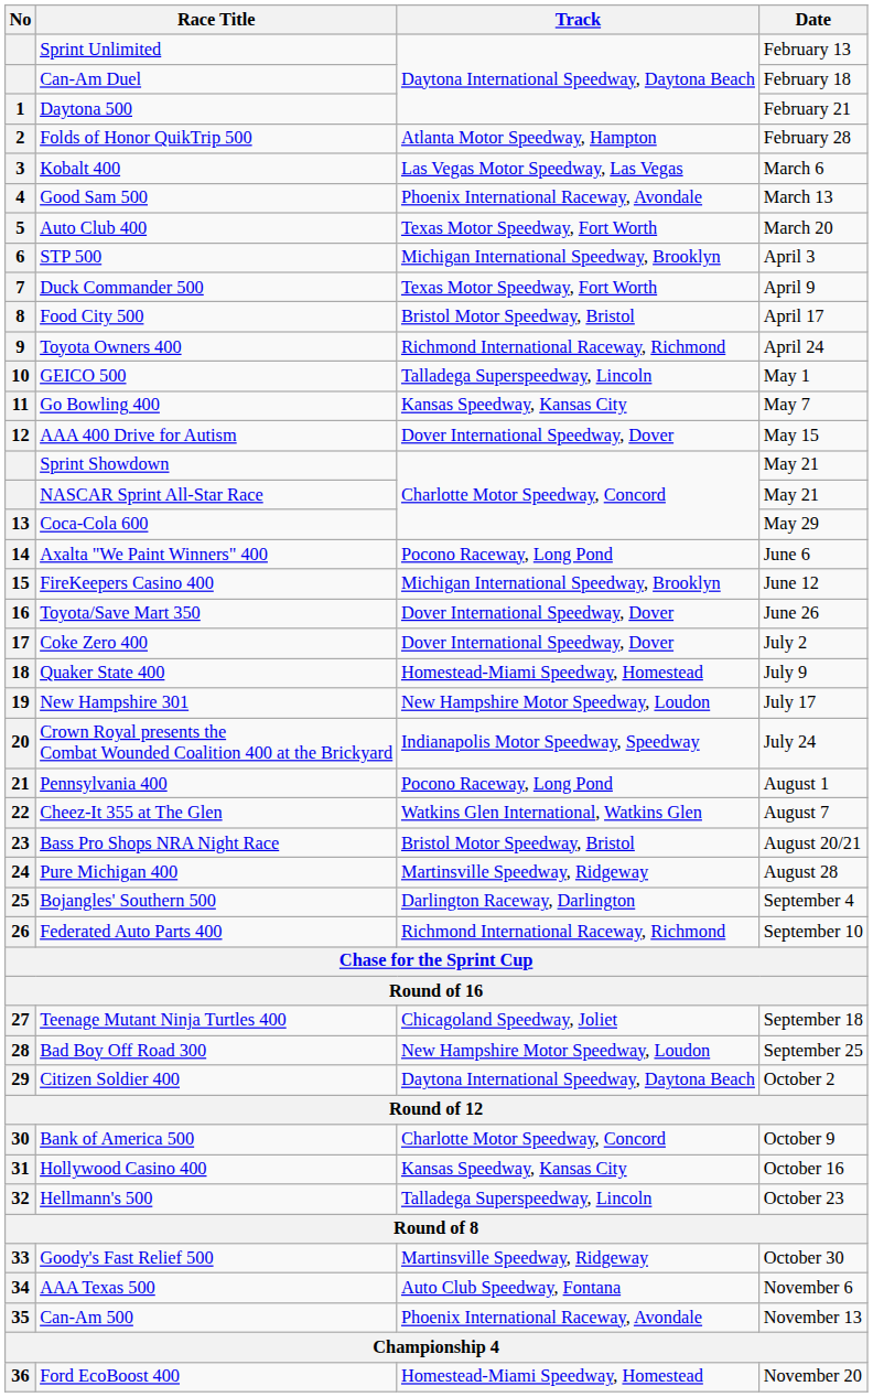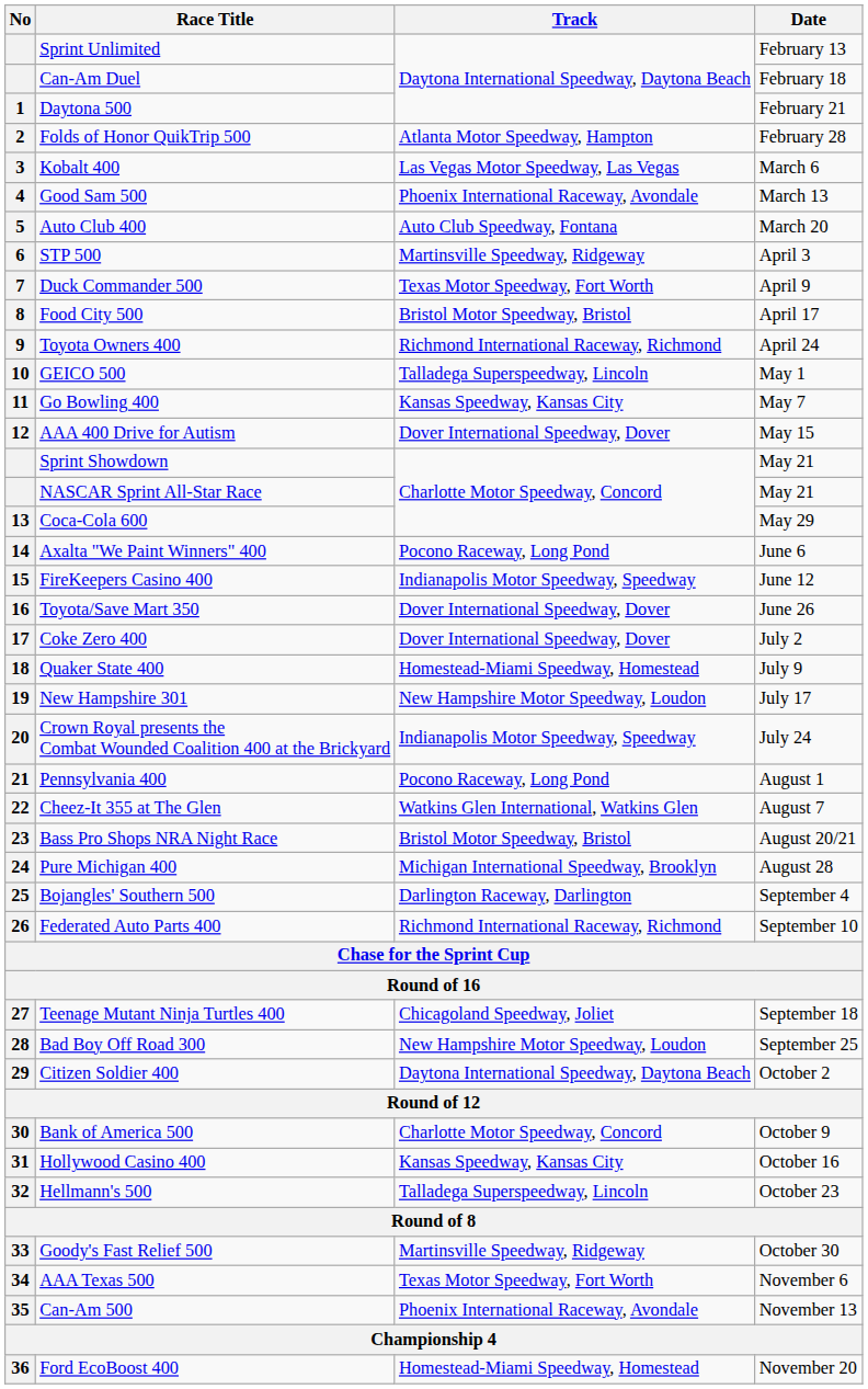 <table class="wikitable" style="font-size:85%">
 <tr>
 <th>No</th>
 <th>Race Title</th>
 <th><a href='#'>Track</a></th>
 <th>Date</th>
 </tr>
 <tr>
 <th></th>
 <td><a href='#'>Sprint Unlimited</a></td>
 <td rowspan=3><a href='#'>Daytona International Speedway</a>, <a href='#'>Daytona Beach</a></td>
 <td>February 13</td>
 </tr>
 <tr>
 <th></th>
 <td><a href='#'>Can-Am Duel</a></td>
 <td>February 18</td>
 </tr>
 <tr>
 <th>1</th>
 <td><a href='#'>Daytona 500</a></td>
 <td>February 21</td>
 </tr>
 <tr>
 <th>2</th>
 <td><a href='#'>Folds of Honor QuikTrip 500</a></td>
 <td><a href='#'>Atlanta Motor Speedway</a>, <a href='#'>Hampton</a></td>
 <td>February 28</td>
 </tr>
 <tr>
 <th>3</th>
 <td><a href='#'>Kobalt 400</a></td>
 <td><a href='#'>Las Vegas Motor Speedway</a>, <a href='#'>Las Vegas</a></td>
 <td>March 6</td>
 </tr>
 <tr>
 <th>4</th>
 <td><a href='#'>Good Sam 500</a></td>
 <td><a href='#'>Phoenix International Raceway</a>, <a href='#'>Avondale</a></td>
 <td>March 13</td>
 </tr>
 <tr>
 <th>5</th>
 <td><a href='#'>Auto Club 400</a></td>
-<td><a href='#'>Texas Motor Speedway</a>, <a href='#'>Fort Worth</a></td>
+<td><a href='#'>Auto Club Speedway</a>, <a href='#'>Fontana</a></td>
 <td>March 20</td>
 </tr>
 <tr>
 <th>6</th>
 <td><a href='#'>STP 500</a></td>
-<td><a href='#'>Michigan International Speedway</a>, <a href='#'>Brooklyn</a></td>
+<td><a href='#'>Martinsville Speedway</a>, <a href='#'>Ridgeway</a></td>
 <td>April 3</td>
 </tr>
 <tr>
 <th>7</th>
 <td><a href='#'>Duck Commander 500</a></td>
 <td><a href='#'>Texas Motor Speedway</a>, <a href='#'>Fort Worth</a></td>
 <td>April 9</td>
 </tr>
 <tr>
 <th>8</th>
 <td><a href='#'>Food City 500</a></td>
 <td><a href='#'>Bristol Motor Speedway</a>, <a href='#'>Bristol</a></td>
 <td>April 17</td>
 </tr>
 <tr>
 <th>9</th>
 <td><a href='#'>Toyota Owners 400</a></td>
 <td><a href='#'>Richmond International Raceway</a>, <a href='#'>Richmond</a></td>
 <td>April 24</td>
 </tr>
 <tr>
 <th>10</th>
 <td><a href='#'>GEICO 500</a></td>
 <td><a href='#'>Talladega Superspeedway</a>, <a href='#'>Lincoln</a></td>
 <td>May 1</td>
 </tr>
 <tr>
 <th>11</th>
 <td><a href='#'>Go Bowling 400</a></td>
 <td><a href='#'>Kansas Speedway</a>, <a href='#'>Kansas City</a></td>
 <td>May 7</td>
 </tr>
 <tr>
 <th>12</th>
 <td><a href='#'>AAA 400 Drive for Autism</a></td>
 <td><a href='#'>Dover International Speedway</a>, <a href='#'>Dover</a></td>
 <td>May 15</td>
 </tr>
 <tr>
 <th></th>
 <td><a href='#'>Sprint Showdown</a></td>
 <td rowspan=3><a href='#'>Charlotte Motor Speedway</a>, <a href='#'>Concord</a></td>
 <td>May 21</td>
 </tr>
 <tr>
 <th></th>
 <td><a href='#'>NASCAR Sprint All-Star Race</a></td>
 <td>May 21</td>
 </tr>
 <tr>
 <th>13</th>
 <td><a href='#'>Coca-Cola 600</a></td>
 <td>May 29</td>
 </tr>
 <tr>
 <th>14</th>
 <td><a href='#'>Axalta "We Paint Winners" 400</a></td>
 <td><a href='#'>Pocono Raceway</a>, <a href='#'>Long Pond</a></td>
 <td>June 6</td>
 </tr>
 <tr>
 <th>15</th>
 <td><a href='#'>FireKeepers Casino 400</a></td>
-<td><a href='#'>Michigan International Speedway</a>, <a href='#'>Brooklyn</a></td>
+<td><a href='#'>Indianapolis Motor Speedway</a>, <a href='#'>Speedway</a></td>
 <td>June 12</td>
 </tr>
 <tr>
 <th>16</th>
 <td><a href='#'>Toyota/Save Mart 350</a></td>
 <td><a href='#'>Dover International Speedway</a>, <a href='#'>Dover</a></td>
 <td>June 26</td>
 </tr>
 <tr>
 <th>17</th>
 <td><a href='#'>Coke Zero 400</a></td>
 <td><a href='#'>Dover International Speedway</a>, <a href='#'>Dover</a></td>
 <td>July 2</td>
 </tr>
 <tr>
 <th>18</th>
 <td><a href='#'>Quaker State 400</a></td>
 <td><a href='#'>Homestead-Miami Speedway</a>, <a href='#'>Homestead</a></td>
 <td>July 9</td>
 </tr>
 <tr>
 <th>19</th>
 <td><a href='#'>New Hampshire 301</a></td>
 <td><a href='#'>New Hampshire Motor Speedway</a>, <a href='#'>Loudon</a></td>
 <td>July 17</td>
 </tr>
 <tr>
 <th>20</th>
 <td><a href='#'>Crown Royal presents the<br>Combat Wounded Coalition 400 at the Brickyard</a></td>
 <td><a href='#'>Indianapolis Motor Speedway</a>, <a href='#'>Speedway</a></td>
 <td>July 24</td>
 </tr>
 <tr>
 <th>21</th>
 <td><a href='#'>Pennsylvania 400</a></td>
 <td><a href='#'>Pocono Raceway</a>, <a href='#'>Long Pond</a></td>
 <td>August 1</td>
 </tr>
 <tr>
 <th>22</th>
 <td><a href='#'>Cheez-It 355 at The Glen</a></td>
 <td><a href='#'>Watkins Glen International</a>, <a href='#'>Watkins Glen</a></td>
 <td>August 7</td>
 </tr>
 <tr>
 <th>23</th>
 <td><a href='#'>Bass Pro Shops NRA Night Race</a></td>
 <td><a href='#'>Bristol Motor Speedway</a>, <a href='#'>Bristol</a></td>
 <td>August 20/21</td>
 </tr>
 <tr>
 <th>24</th>
 <td><a href='#'>Pure Michigan 400</a></td>
-<td><a href='#'>Martinsville Speedway</a>, <a href='#'>Ridgeway</a></td>
+<td><a href='#'>Michigan International Speedway</a>, <a href='#'>Brooklyn</a></td>
 <td>August 28</td>
 </tr>
 <tr>
 <th>25</th>
 <td><a href='#'>Bojangles' Southern 500</a></td>
 <td><a href='#'>Darlington Raceway</a>, <a href='#'>Darlington</a></td>
 <td>September 4</td>
 </tr>
 <tr>
 <th>26</th>
 <td><a href='#'>Federated Auto Parts 400</a></td>
 <td><a href='#'>Richmond International Raceway</a>, <a href='#'>Richmond</a></td>
 <td>September 10</td>
 </tr>
 <tr>
 <th colspan="4"><a href='#'>Chase for the Sprint Cup</a></th>
 </tr>
 <tr>
 <th colspan="4">Round of 16</th>
 </tr>
 <tr>
 <th>27</th>
 <td><a href='#'>Teenage Mutant Ninja Turtles 400</a></td>
 <td><a href='#'>Chicagoland Speedway</a>, <a href='#'>Joliet</a></td>
 <td>September 18</td>
 </tr>
 <tr>
 <th>28</th>
 <td><a href='#'>Bad Boy Off Road 300</a></td>
 <td><a href='#'>New Hampshire Motor Speedway</a>, <a href='#'>Loudon</a></td>
 <td>September 25</td>
 </tr>
 <tr>
 <th>29</th>
 <td><a href='#'>Citizen Soldier 400</a></td>
 <td><a href='#'>Daytona International Speedway</a>, <a href='#'>Daytona Beach</a></td>
 <td>October 2</td>
 </tr>
 <tr>
 <th colspan="4">Round of 12</th>
 </tr>
 <tr>
 <th>30</th>
 <td><a href='#'>Bank of America 500</a></td>
 <td><a href='#'>Charlotte Motor Speedway</a>, <a href='#'>Concord</a></td>
 <td>October 9</td>
 </tr>
 <tr>
 <th>31</th>
 <td><a href='#'>Hollywood Casino 400</a></td>
 <td><a href='#'>Kansas Speedway</a>, <a href='#'>Kansas City</a></td>
 <td>October 16</td>
 </tr>
 <tr>
 <th>32</th>
 <td><a href='#'>Hellmann's 500</a></td>
 <td><a href='#'>Talladega Superspeedway</a>, <a href='#'>Lincoln</a></td>
 <td>October 23</td>
 </tr>
 <tr>
 <th colspan="4">Round of 8</th>
 </tr>
 <tr>
 <th>33</th>
 <td><a href='#'>Goody's Fast Relief 500</a></td>
 <td><a href='#'>Martinsville Speedway</a>, <a href='#'>Ridgeway</a></td>
 <td>October 30</td>
 </tr>
 <tr>
 <th>34</th>
 <td><a href='#'>AAA Texas 500</a></td>
-<td><a href='#'>Auto Club Speedway</a>, <a href='#'>Fontana</a></td>
+<td><a href='#'>Texas Motor Speedway</a>, <a href='#'>Fort Worth</a></td>
 <td>November 6</td>
 </tr>
 <tr>
 <th>35</th>
 <td><a href='#'>Can-Am 500</a></td>
 <td><a href='#'>Phoenix International Raceway</a>, <a href='#'>Avondale</a></td>
 <td>November 13</td>
 </tr>
 <tr>
 <th colspan="4">Championship 4</th>
 </tr>
 <tr>
 <th>36</th>
 <td><a href='#'>Ford EcoBoost 400</a></td>
 <td><a href='#'>Homestead-Miami Speedway</a>, <a href='#'>Homestead</a></td>
 <td>November 20</td>
 </tr>
 </table>
